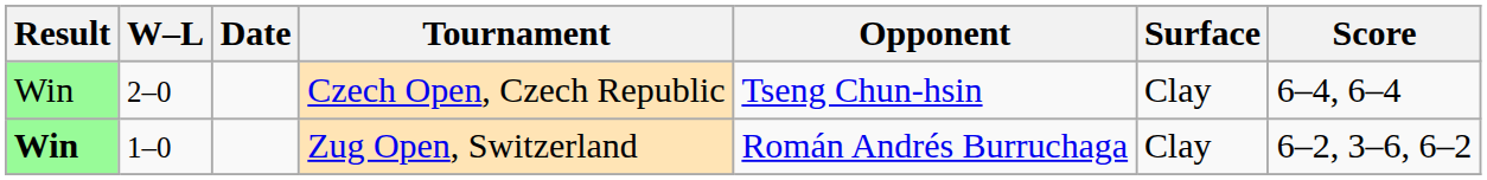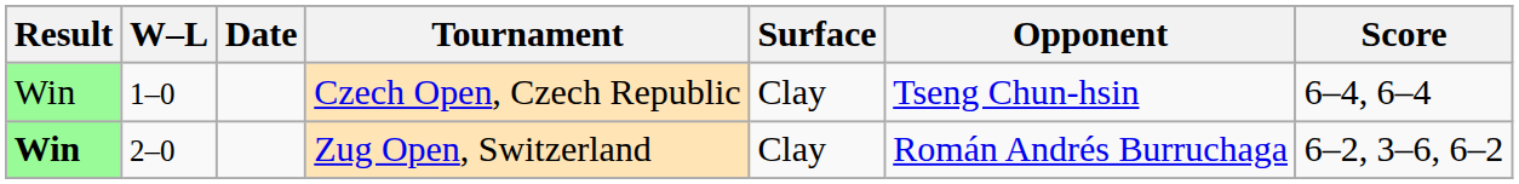 <table class="sortable wikitable nowrap">
 <tr>
 <th>Result</th>
 <th class="unsortable">W–L</th>
 <th>Date</th>
 <th>Tournament</th>
+<th>Surface</th>
 <th>Opponent</th>
-<th>Surface</th>
 <th class="unsortable">Score</th>
 </tr>
 <tr>
 <td bgcolor=98fb98>Win</td>
-<td><small>2–0</small></td>
+<td><small>1–0</small></td>
 <td><a href='#'></a></td>
 <td style="background:moccasin;"><a href='#'>Czech Open</a>, Czech Republic</td>
+<td>Clay</td>
 <td> <a href='#'>Tseng Chun-hsin</a></td>
-<td>Clay</td>
 <td>6–4, 6–4</td>
 </tr>
 <tr>
 <td bgcolor=98fb98><strong>Win</strong></td>
-<td><small>1–0</small></td>
+<td><small>2–0</small></td>
 <td><a href='#'></a></td>
 <td style="background:moccasin;"><a href='#'>Zug Open</a>, Switzerland</td>
+<td>Clay</td>
 <td> <a href='#'>Román Andrés Burruchaga</a></td>
-<td>Clay</td>
 <td>6–2, 3–6, 6–2</td>
 </tr>
 </table>
